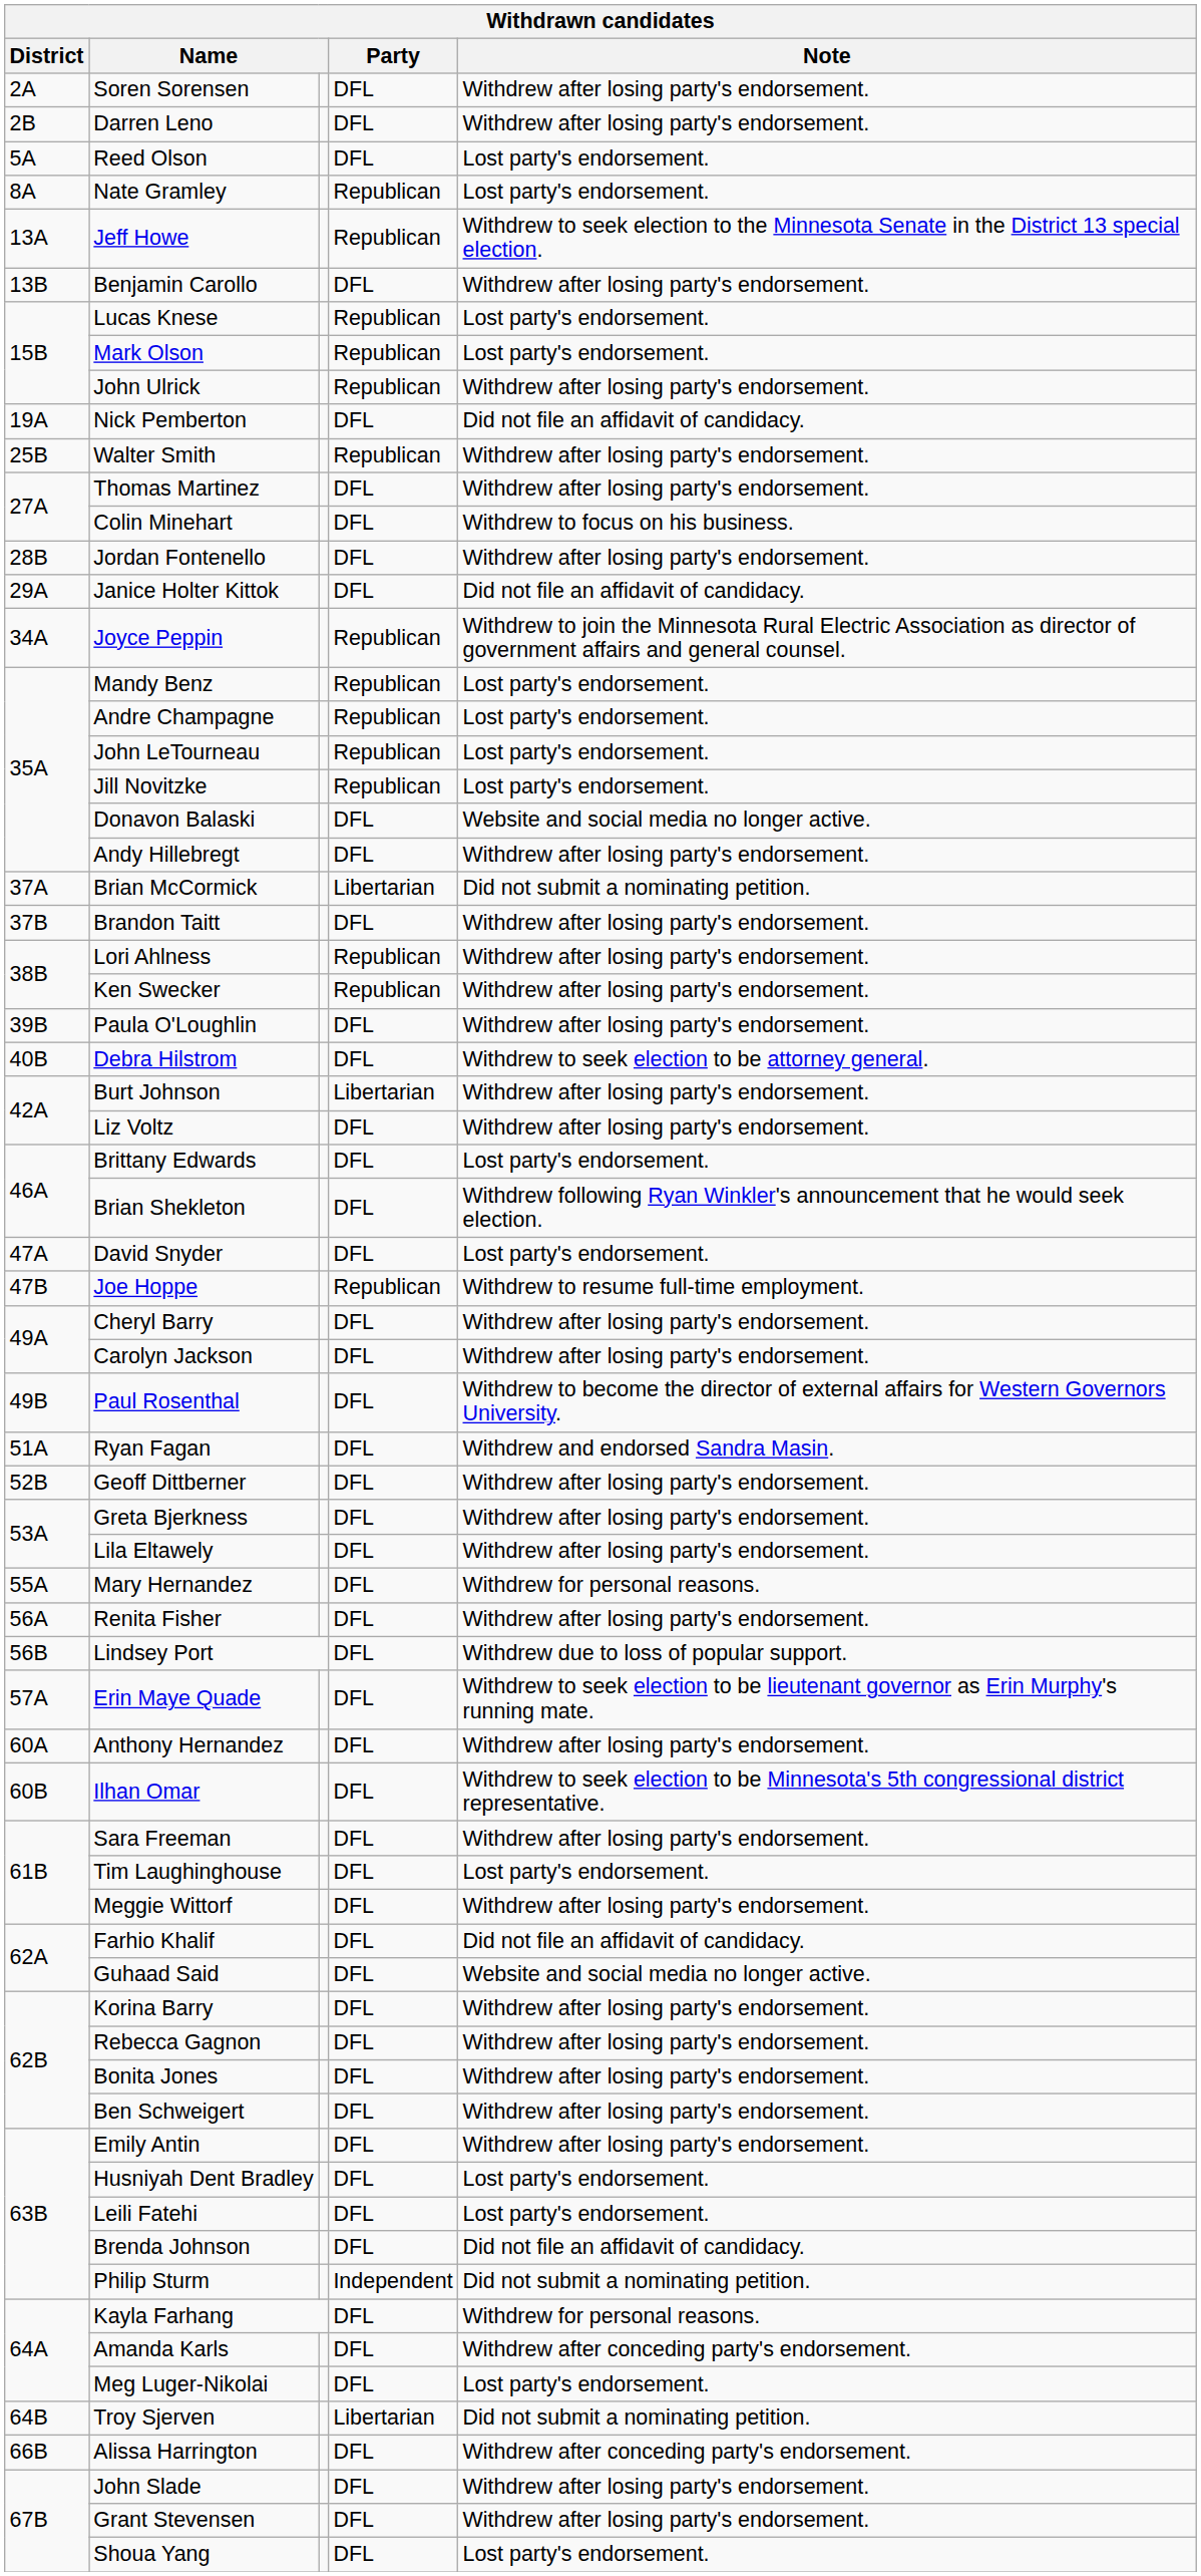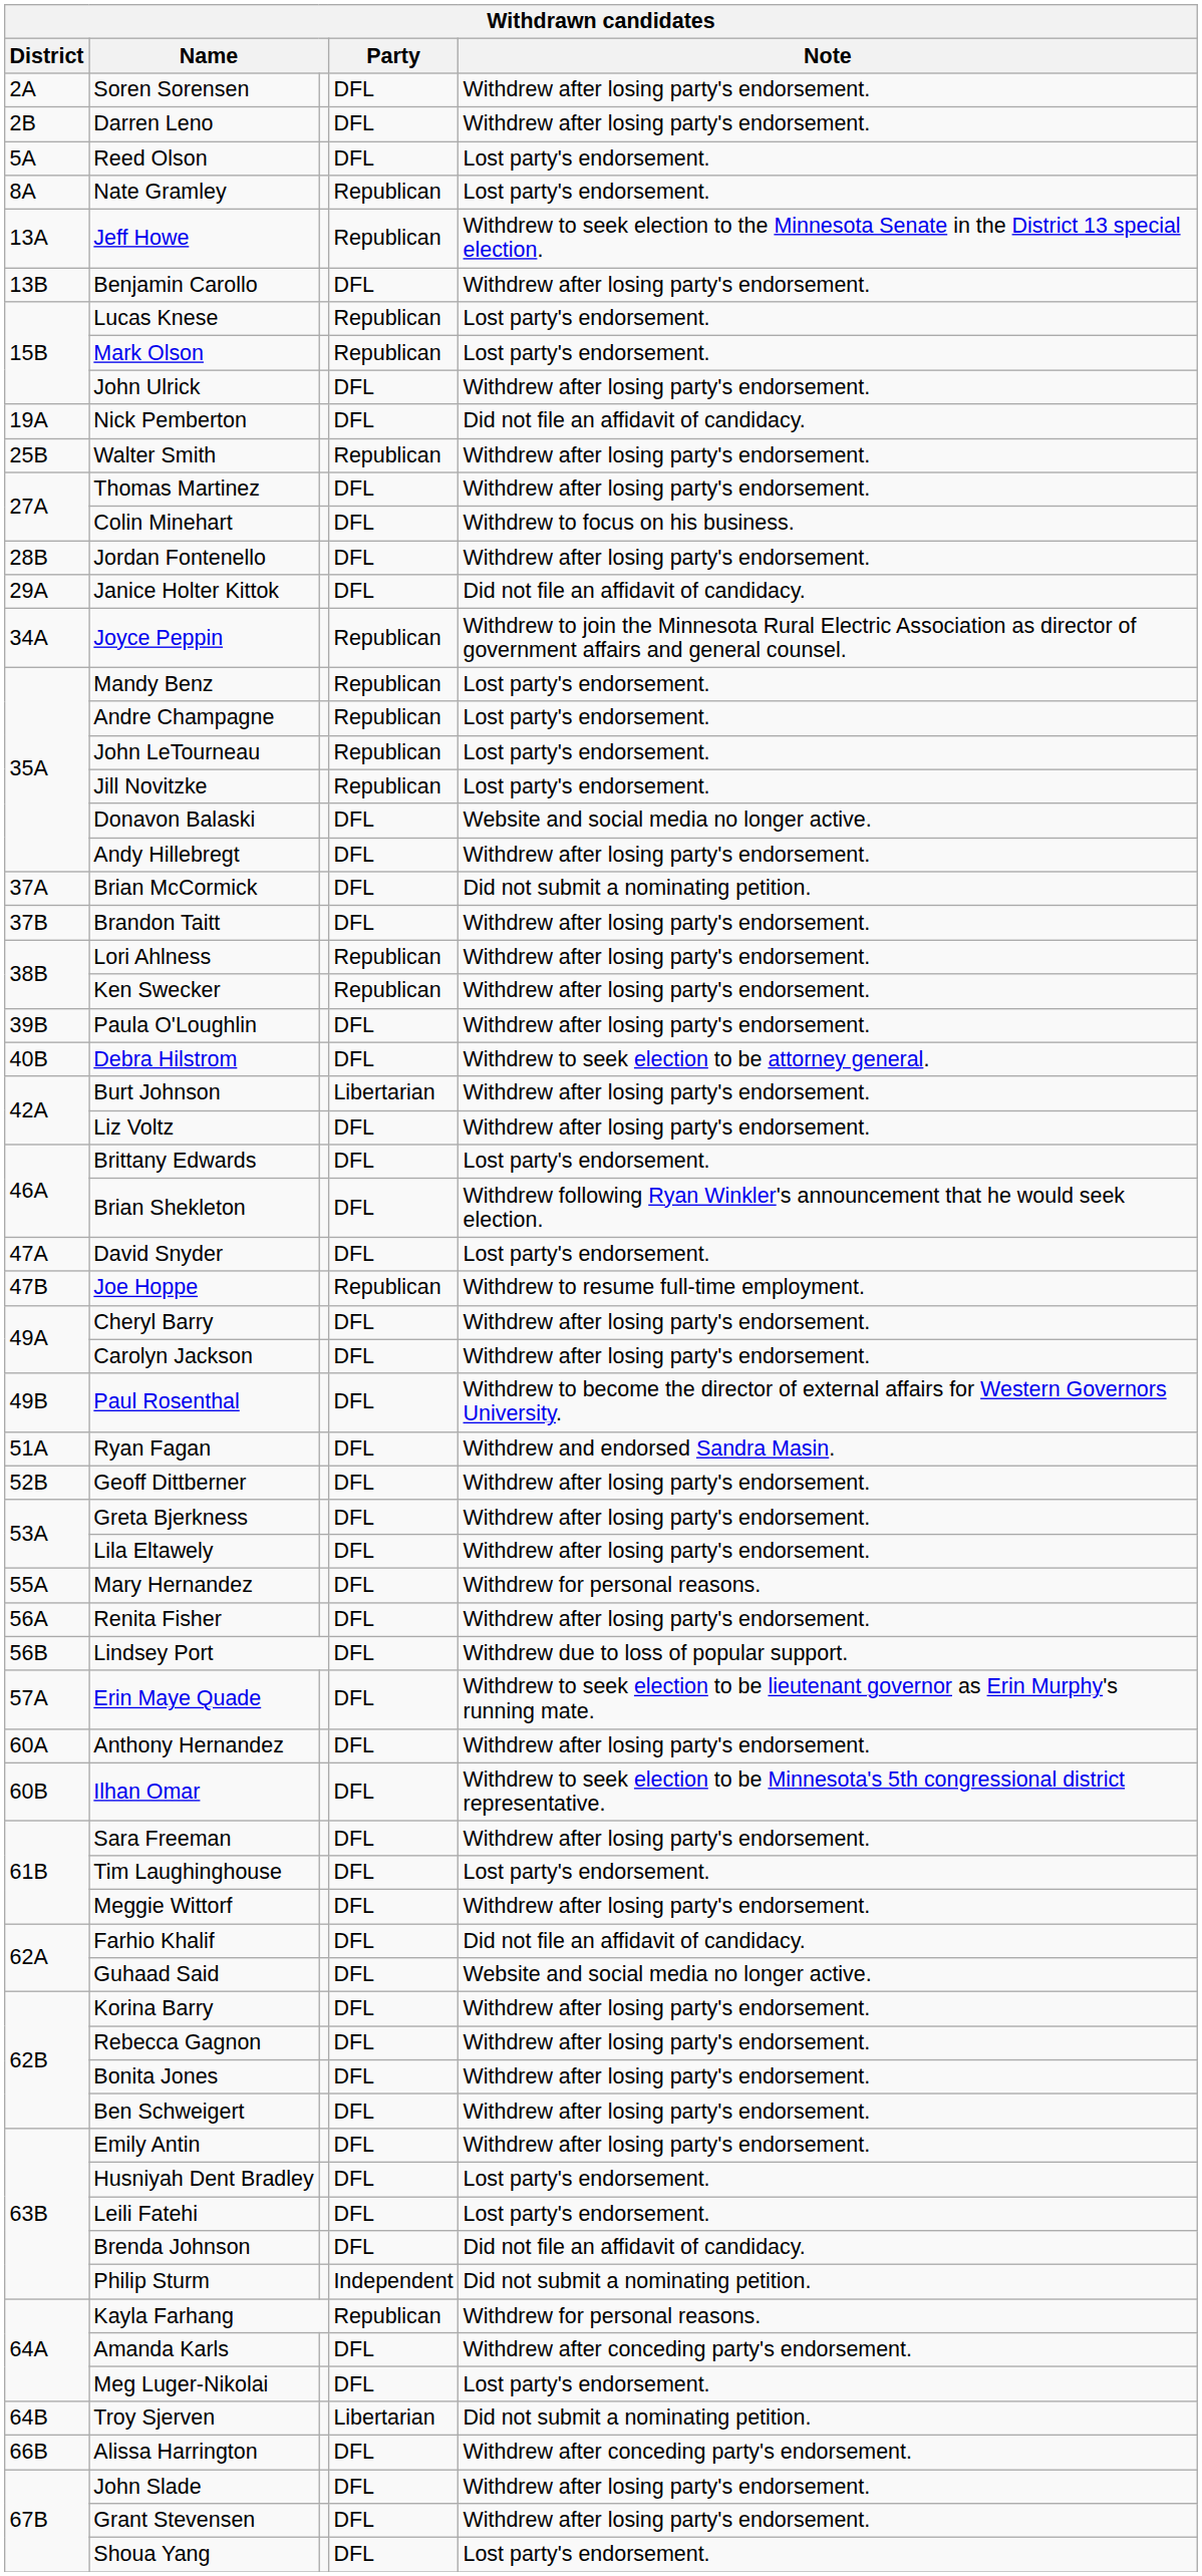 <table class="wikitable mw-collapsible mw-collapsed" style="width:888px">
 <tr>
 <th colspan="5">Withdrawn candidates</th>
 </tr>
 <tr>
 <th>District</th>
 <th colspan="2">Name</th>
 <th>Party</th>
 <th>Note</th>
 </tr>
 <tr>
 <td>2A</td>
 <td>Soren Sorensen</td>
 <td></td>
 <td>DFL</td>
 <td>Withdrew after losing party's endorsement.</td>
 </tr>
 <tr>
 <td>2B</td>
 <td>Darren Leno</td>
 <td></td>
 <td>DFL</td>
 <td>Withdrew after losing party's endorsement.</td>
 </tr>
 <tr>
 <td>5A</td>
 <td>Reed Olson</td>
 <td></td>
 <td>DFL</td>
 <td>Lost party's endorsement.</td>
 </tr>
 <tr>
 <td>8A</td>
 <td>Nate Gramley</td>
 <td></td>
 <td>Republican</td>
 <td>Lost party's endorsement.</td>
 </tr>
 <tr>
 <td>13A</td>
 <td><a href='#'>Jeff Howe</a></td>
 <td></td>
 <td>Republican</td>
 <td>Withdrew to seek election to the <a href='#'>Minnesota Senate</a> in the <a href='#'>District 13 special election</a>.</td>
 </tr>
 <tr>
 <td>13B</td>
 <td>Benjamin Carollo</td>
 <td></td>
 <td>DFL</td>
 <td>Withdrew after losing party's endorsement.</td>
 </tr>
 <tr>
 <td rowspan="3">15B</td>
 <td>Lucas Knese</td>
 <td></td>
 <td>Republican</td>
 <td>Lost party's endorsement.</td>
 </tr>
 <tr>
 <td><a href='#'>Mark Olson</a></td>
 <td></td>
 <td>Republican</td>
 <td>Lost party's endorsement.</td>
 </tr>
 <tr>
 <td>John Ulrick</td>
 <td></td>
-<td>Republican</td>
+<td>DFL</td>
 <td>Withdrew after losing party's endorsement.</td>
 </tr>
 <tr>
 <td>19A</td>
 <td>Nick Pemberton</td>
 <td></td>
 <td>DFL</td>
 <td>Did not file an affidavit of candidacy.</td>
 </tr>
 <tr>
 <td>25B</td>
 <td>Walter Smith</td>
 <td></td>
 <td>Republican</td>
 <td>Withdrew after losing party's endorsement.</td>
 </tr>
 <tr>
 <td rowspan="2">27A</td>
 <td>Thomas Martinez</td>
 <td></td>
 <td>DFL</td>
 <td>Withdrew after losing party's endorsement.</td>
 </tr>
 <tr>
 <td>Colin Minehart</td>
 <td></td>
 <td>DFL</td>
 <td>Withdrew to focus on his business.</td>
 </tr>
 <tr>
 <td>28B</td>
 <td>Jordan Fontenello</td>
 <td></td>
 <td>DFL</td>
 <td>Withdrew after losing party's endorsement.</td>
 </tr>
 <tr>
 <td>29A</td>
 <td>Janice Holter Kittok</td>
 <td></td>
 <td>DFL</td>
 <td>Did not file an affidavit of candidacy.</td>
 </tr>
 <tr>
 <td>34A</td>
 <td><a href='#'>Joyce Peppin</a></td>
 <td></td>
 <td>Republican</td>
 <td>Withdrew to join the Minnesota Rural Electric Association as director of government affairs and general counsel.</td>
 </tr>
 <tr>
 <td rowspan="6">35A</td>
 <td>Mandy Benz</td>
 <td></td>
 <td>Republican</td>
 <td>Lost party's endorsement.</td>
 </tr>
 <tr>
 <td>Andre Champagne</td>
 <td></td>
 <td>Republican</td>
 <td>Lost party's endorsement.</td>
 </tr>
 <tr>
 <td>John LeTourneau</td>
 <td></td>
 <td>Republican</td>
 <td>Lost party's endorsement.</td>
 </tr>
 <tr>
 <td>Jill Novitzke</td>
 <td></td>
 <td>Republican</td>
 <td>Lost party's endorsement.</td>
 </tr>
 <tr>
 <td>Donavon Balaski</td>
 <td></td>
 <td>DFL</td>
 <td>Website and social media no longer active.</td>
 </tr>
 <tr>
 <td>Andy Hillebregt</td>
 <td></td>
 <td>DFL</td>
 <td>Withdrew after losing party's endorsement.</td>
 </tr>
 <tr>
 <td>37A</td>
 <td>Brian McCormick</td>
 <td></td>
-<td>Libertarian</td>
+<td>DFL</td>
 <td>Did not submit a nominating petition.</td>
 </tr>
 <tr>
 <td>37B</td>
 <td>Brandon Taitt</td>
 <td></td>
 <td>DFL</td>
 <td>Withdrew after losing party's endorsement.</td>
 </tr>
 <tr>
 <td rowspan="2">38B</td>
 <td>Lori Ahlness</td>
 <td></td>
 <td>Republican</td>
 <td>Withdrew after losing party's endorsement.</td>
 </tr>
 <tr>
 <td>Ken Swecker</td>
 <td></td>
 <td>Republican</td>
 <td>Withdrew after losing party's endorsement.</td>
 </tr>
 <tr>
 <td>39B</td>
 <td>Paula O'Loughlin</td>
 <td></td>
 <td>DFL</td>
 <td>Withdrew after losing party's endorsement.</td>
 </tr>
 <tr>
 <td>40B</td>
 <td><a href='#'>Debra Hilstrom</a></td>
 <td></td>
 <td>DFL</td>
 <td>Withdrew to seek <a href='#'>election</a> to be <a href='#'>attorney general</a>.</td>
 </tr>
 <tr>
 <td rowspan="2">42A</td>
 <td>Burt Johnson</td>
 <td></td>
 <td>Libertarian</td>
 <td>Withdrew after losing party's endorsement.</td>
 </tr>
 <tr>
 <td>Liz Voltz</td>
 <td></td>
 <td>DFL</td>
 <td>Withdrew after losing party's endorsement.</td>
 </tr>
 <tr>
 <td rowspan="2">46A</td>
 <td>Brittany Edwards</td>
 <td></td>
 <td>DFL</td>
 <td>Lost party's endorsement.</td>
 </tr>
 <tr>
 <td>Brian Shekleton</td>
 <td></td>
 <td>DFL</td>
 <td>Withdrew following <a href='#'>Ryan Winkler</a>'s announcement that he would seek election.</td>
 </tr>
 <tr>
 <td>47A</td>
 <td>David Snyder</td>
 <td></td>
 <td>DFL</td>
 <td>Lost party's endorsement.</td>
 </tr>
 <tr>
 <td>47B</td>
 <td><a href='#'>Joe Hoppe</a></td>
 <td></td>
 <td>Republican</td>
 <td>Withdrew to resume full-time employment.</td>
 </tr>
 <tr>
 <td rowspan="2">49A</td>
 <td>Cheryl Barry</td>
 <td></td>
 <td>DFL</td>
 <td>Withdrew after losing party's endorsement.</td>
 </tr>
 <tr>
 <td>Carolyn Jackson</td>
 <td></td>
 <td>DFL</td>
 <td>Withdrew after losing party's endorsement.</td>
 </tr>
 <tr>
 <td>49B</td>
 <td><a href='#'>Paul Rosenthal</a></td>
 <td></td>
 <td>DFL</td>
 <td>Withdrew to become the director of external affairs for <a href='#'>Western Governors University</a>.</td>
 </tr>
 <tr>
 <td>51A</td>
 <td>Ryan Fagan</td>
 <td></td>
 <td>DFL</td>
 <td>Withdrew and endorsed <a href='#'>Sandra Masin</a>.</td>
 </tr>
 <tr>
 <td>52B</td>
 <td>Geoff Dittberner</td>
 <td></td>
 <td>DFL</td>
 <td>Withdrew after losing party's endorsement.</td>
 </tr>
 <tr>
 <td rowspan="2">53A</td>
 <td>Greta Bjerkness</td>
 <td></td>
 <td>DFL</td>
 <td>Withdrew after losing party's endorsement.</td>
 </tr>
 <tr>
 <td>Lila Eltawely</td>
 <td></td>
 <td>DFL</td>
 <td>Withdrew after losing party's endorsement.</td>
 </tr>
 <tr>
 <td>55A</td>
 <td>Mary Hernandez</td>
 <td></td>
 <td>DFL</td>
 <td>Withdrew for personal reasons.</td>
 </tr>
 <tr>
 <td>56A</td>
 <td>Renita Fisher</td>
 <td></td>
 <td>DFL</td>
 <td>Withdrew after losing party's endorsement.</td>
 </tr>
 <tr>
 <td>56B</td>
 <td colspan="2">Lindsey Port</td>
 <td>DFL</td>
 <td>Withdrew due to loss of popular support.</td>
 </tr>
 <tr>
 <td>57A</td>
 <td><a href='#'>Erin Maye Quade</a></td>
 <td></td>
 <td>DFL</td>
 <td>Withdrew to seek <a href='#'>election</a> to be <a href='#'>lieutenant governor</a> as <a href='#'>Erin Murphy</a>'s running mate.</td>
 </tr>
 <tr>
 <td>60A</td>
 <td>Anthony Hernandez</td>
 <td></td>
 <td>DFL</td>
 <td>Withdrew after losing party's endorsement.</td>
 </tr>
 <tr>
 <td>60B</td>
 <td><a href='#'>Ilhan Omar</a></td>
 <td></td>
 <td>DFL</td>
 <td>Withdrew to seek <a href='#'>election</a> to be <a href='#'>Minnesota's 5th congressional district</a> representative.</td>
 </tr>
 <tr>
 <td rowspan="3">61B</td>
 <td>Sara Freeman</td>
 <td></td>
 <td>DFL</td>
 <td>Withdrew after losing party's endorsement.</td>
 </tr>
 <tr>
 <td>Tim Laughinghouse</td>
 <td></td>
 <td>DFL</td>
 <td>Lost party's endorsement.</td>
 </tr>
 <tr>
 <td>Meggie Wittorf</td>
 <td></td>
 <td>DFL</td>
 <td>Withdrew after losing party's endorsement.</td>
 </tr>
 <tr>
 <td rowspan="2">62A</td>
 <td>Farhio Khalif</td>
 <td></td>
 <td>DFL</td>
 <td>Did not file an affidavit of candidacy.</td>
 </tr>
 <tr>
 <td>Guhaad Said</td>
 <td></td>
 <td>DFL</td>
 <td>Website and social media no longer active.</td>
 </tr>
 <tr>
 <td rowspan="4">62B</td>
 <td>Korina Barry</td>
 <td></td>
 <td>DFL</td>
 <td>Withdrew after losing party's endorsement.</td>
 </tr>
 <tr>
 <td>Rebecca Gagnon</td>
 <td></td>
 <td>DFL</td>
 <td>Withdrew after losing party's endorsement.</td>
 </tr>
 <tr>
 <td>Bonita Jones</td>
 <td></td>
 <td>DFL</td>
 <td>Withdrew after losing party's endorsement.</td>
 </tr>
 <tr>
 <td>Ben Schweigert</td>
 <td></td>
 <td>DFL</td>
 <td>Withdrew after losing party's endorsement.</td>
 </tr>
 <tr>
 <td rowspan="5">63B</td>
 <td>Emily Antin</td>
 <td></td>
 <td>DFL</td>
 <td>Withdrew after losing party's endorsement.</td>
 </tr>
 <tr>
 <td style="white-space: nowrap;">Husniyah Dent Bradley</td>
 <td></td>
 <td>DFL</td>
 <td>Lost party's endorsement.</td>
 </tr>
 <tr>
 <td>Leili Fatehi</td>
 <td></td>
 <td>DFL</td>
 <td>Lost party's endorsement.</td>
 </tr>
 <tr>
 <td>Brenda Johnson</td>
 <td></td>
 <td>DFL</td>
 <td>Did not file an affidavit of candidacy.</td>
 </tr>
 <tr>
 <td>Philip Sturm</td>
 <td></td>
 <td>Independent</td>
 <td>Did not submit a nominating petition.</td>
 </tr>
 <tr>
 <td rowspan="3">64A</td>
 <td colspan="2">Kayla Farhang</td>
-<td>DFL</td>
+<td>Republican</td>
 <td>Withdrew for personal reasons.</td>
 </tr>
 <tr>
 <td>Amanda Karls</td>
 <td></td>
 <td>DFL</td>
 <td>Withdrew after conceding party's endorsement.</td>
 </tr>
 <tr>
 <td>Meg Luger-Nikolai</td>
 <td></td>
 <td>DFL</td>
 <td>Lost party's endorsement.</td>
 </tr>
 <tr>
 <td>64B</td>
 <td>Troy Sjerven</td>
 <td></td>
 <td>Libertarian</td>
 <td>Did not submit a nominating petition.</td>
 </tr>
 <tr>
 <td>66B</td>
 <td>Alissa Harrington</td>
 <td></td>
 <td>DFL</td>
 <td>Withdrew after conceding party's endorsement.</td>
 </tr>
 <tr>
 <td rowspan="3">67B</td>
 <td>John Slade</td>
 <td></td>
 <td>DFL</td>
 <td>Withdrew after losing party's endorsement.</td>
 </tr>
 <tr>
 <td>Grant Stevensen</td>
 <td></td>
 <td>DFL</td>
 <td>Withdrew after losing party's endorsement.</td>
 </tr>
 <tr>
 <td>Shoua Yang</td>
 <td></td>
 <td>DFL</td>
 <td>Lost party's endorsement.</td>
 </tr>
 </table>
